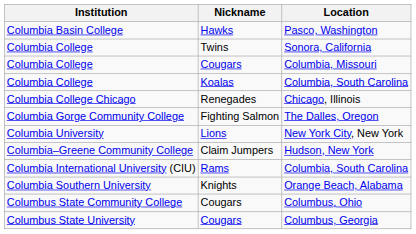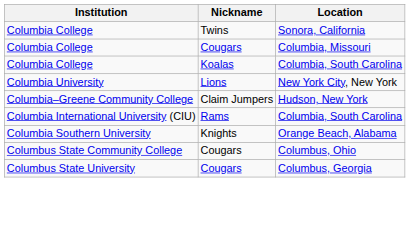 <table class="wikitable">
 <tr>
 <th>Institution</th>
 <th>Nickname</th>
 <th>Location</th>
-</tr>
-<tr>
-<td><a href='#'>Columbia Basin College</a></td>
-<td><a href='#'>Hawks</a></td>
-<td><a href='#'>Pasco, Washington</a></td>
 </tr>
 <tr>
 <td><a href='#'>Columbia College</a></td>
 <td>Twins</td>
 <td><a href='#'>Sonora, California</a></td>
 </tr>
 <tr>
 <td><a href='#'>Columbia College</a></td>
 <td><a href='#'>Cougars</a></td>
 <td><a href='#'>Columbia, Missouri</a></td>
 </tr>
 <tr>
 <td><a href='#'>Columbia College</a></td>
 <td><a href='#'>Koalas</a></td>
 <td><a href='#'>Columbia, South Carolina</a></td>
-</tr>
-<tr>
-<td><a href='#'>Columbia College Chicago</a></td>
-<td>Renegades</td>
-<td><a href='#'>Chicago</a>, Illinois</td>
-</tr>
-<tr>
-<td><a href='#'>Columbia Gorge Community College</a></td>
-<td>Fighting Salmon</td>
-<td><a href='#'>The Dalles, Oregon</a></td>
 </tr>
 <tr>
 <td><a href='#'>Columbia University</a></td>
 <td><a href='#'>Lions</a></td>
 <td><a href='#'>New York City</a>, New York</td>
 </tr>
 <tr>
 <td><a href='#'>Columbia–Greene Community College</a></td>
 <td>Claim Jumpers</td>
 <td><a href='#'>Hudson, New York</a></td>
 </tr>
 <tr>
 <td><a href='#'>Columbia International University</a> (CIU)</td>
 <td><a href='#'>Rams</a></td>
 <td><a href='#'>Columbia, South Carolina</a></td>
 </tr>
 <tr>
 <td><a href='#'>Columbia Southern University</a></td>
 <td>Knights</td>
 <td><a href='#'>Orange Beach, Alabama</a></td>
 </tr>
 <tr>
 <td><a href='#'>Columbus State Community College</a></td>
 <td>Cougars</td>
 <td><a href='#'>Columbus, Ohio</a></td>
 </tr>
 <tr>
 <td><a href='#'>Columbus State University</a></td>
 <td><a href='#'>Cougars</a></td>
 <td><a href='#'>Columbus, Georgia</a></td>
 </tr>
 </table>
